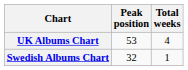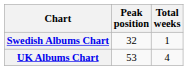 <table class="wikitable sortable plainrowheaders" style="text-align:center;">
 <tr>
 <th>Chart</th>
 <th>Peak<br>position</th>
 <th>Total<br>weeks</th>
 </tr>
 <tr>
+<th scope="row"><a href='#'>Swedish Albums Chart</a></th>
+<td>32</td>
+<td>1</td>
+</tr>
+<tr>
 <th scope="row"><a href='#'>UK Albums Chart</a></th>
 <td>53</td>
 <td>4</td>
 </tr>
-<tr>
-<th scope="row"><a href='#'>Swedish Albums Chart</a></th>
-<td>32</td>
-<td>1</td>
-</tr>
 </table>
